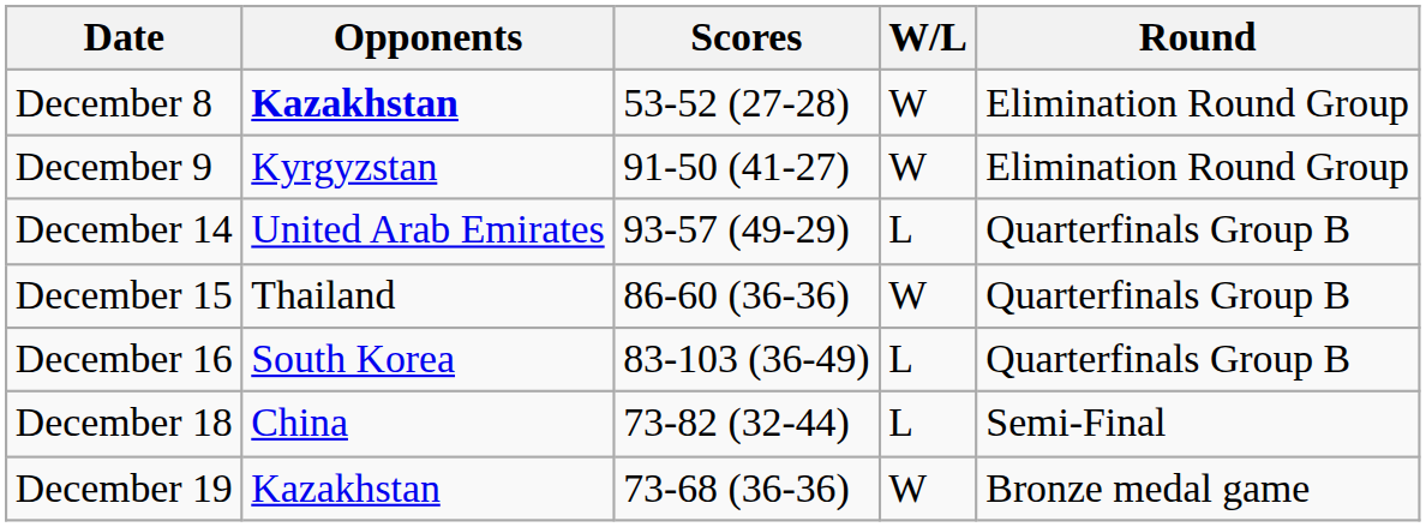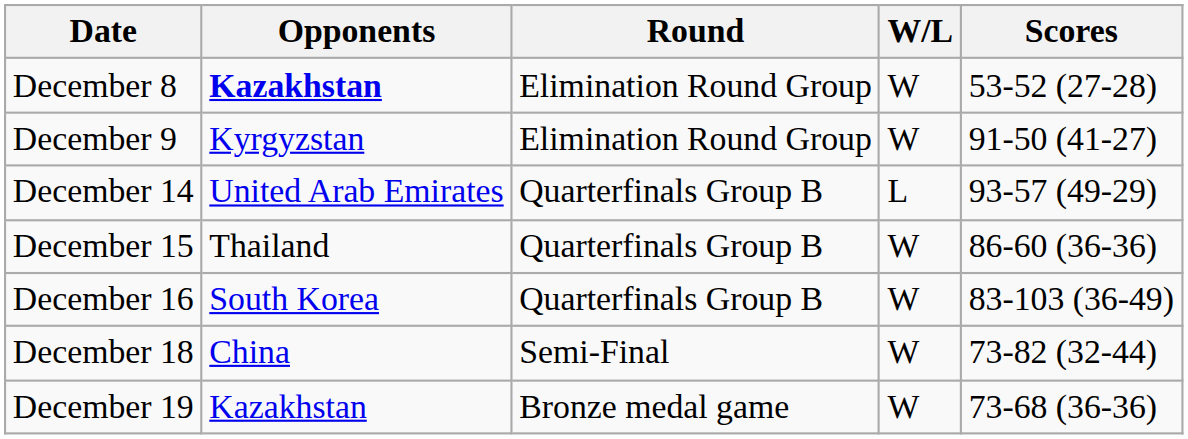 <table class="wikitable">
 <tr>
 <th>Date</th>
 <th>Opponents</th>
+<th>Round</th>
+<th>W/L</th>
 <th>Scores</th>
-<th>W/L</th>
-<th>Round</th>
 </tr>
 <tr>
 <td>December 8</td>
 <td><strong> <a href='#'>Kazakhstan</a></strong></td>
+<td>Elimination Round Group</td>
+<td>W</td>
 <td>53-52 (27-28)</td>
-<td>W</td>
-<td>Elimination Round Group</td>
 </tr>
 <tr>
 <td>December 9</td>
 <td> <a href='#'>Kyrgyzstan</a></td>
+<td>Elimination Round Group</td>
+<td>W</td>
 <td>91-50 (41-27)</td>
-<td>W</td>
-<td>Elimination Round Group</td>
 </tr>
 <tr>
 <td>December 14</td>
 <td> <a href='#'>United Arab Emirates</a></td>
+<td>Quarterfinals Group B</td>
+<td>L</td>
 <td>93-57 (49-29)</td>
-<td>L</td>
-<td>Quarterfinals Group B</td>
 </tr>
 <tr>
 <td>December 15</td>
 <td> Thailand</td>
+<td>Quarterfinals Group B</td>
+<td>W</td>
 <td>86-60 (36-36)</td>
-<td>W</td>
-<td>Quarterfinals Group B</td>
 </tr>
 <tr>
 <td>December 16</td>
 <td> <a href='#'>South Korea</a></td>
+<td>Quarterfinals Group B</td>
+<td>W</td>
 <td>83-103 (36-49)</td>
-<td>L</td>
-<td>Quarterfinals Group B</td>
 </tr>
 <tr>
 <td>December 18</td>
 <td> <a href='#'>China</a></td>
+<td>Semi-Final</td>
+<td>W</td>
 <td>73-82 (32-44)</td>
-<td>L</td>
-<td>Semi-Final</td>
 </tr>
 <tr>
 <td>December 19</td>
 <td> <a href='#'>Kazakhstan</a></td>
+<td>Bronze medal game</td>
+<td>W</td>
 <td>73-68 (36-36)</td>
-<td>W</td>
-<td>Bronze medal game</td>
 </tr>
 </table>
